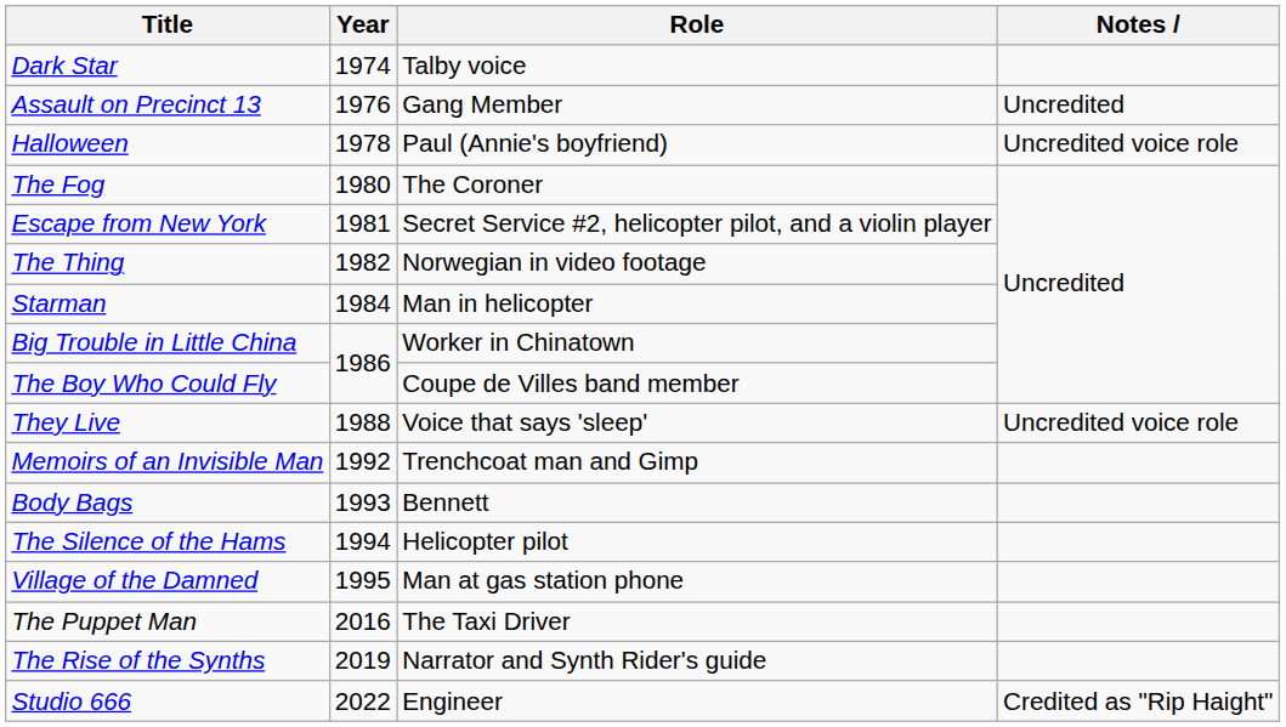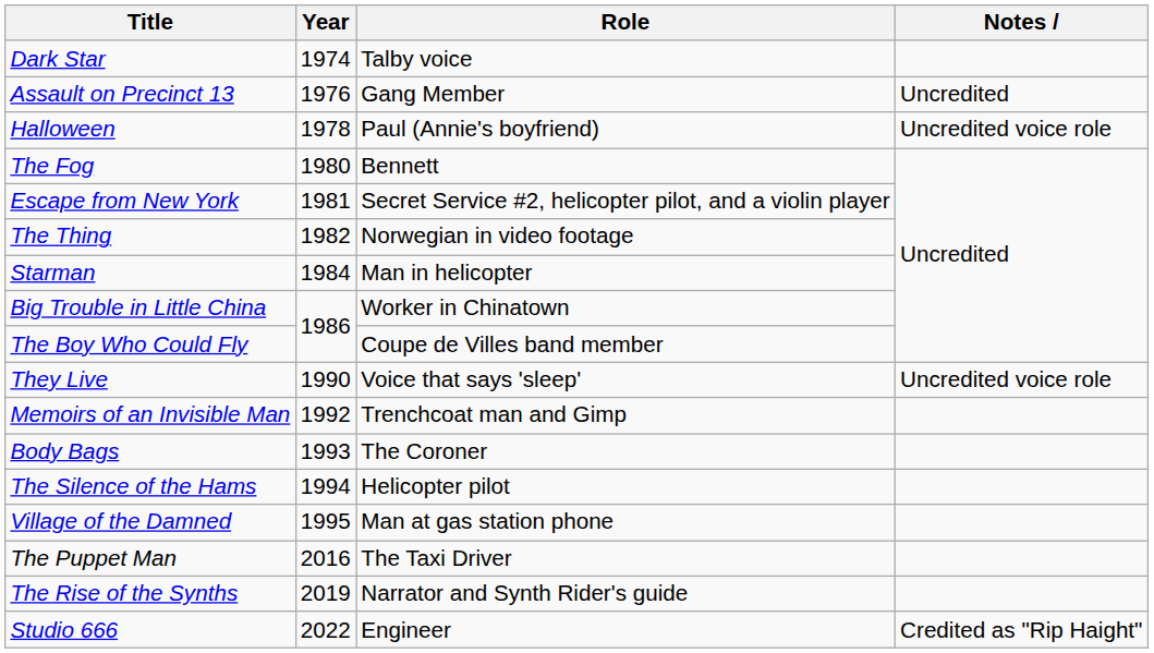 <table class="wikitable">
 <tr>
 <th>Title</th>
 <th>Year</th>
 <th>Role</th>
 <th>Notes / </th>
 </tr>
 <tr>
 <td><em><a href='#'>Dark Star</a></em></td>
 <td>1974</td>
 <td>Talby voice</td>
 <td></td>
 </tr>
 <tr>
 <td><em><a href='#'>Assault on Precinct 13</a></em></td>
 <td>1976</td>
 <td>Gang Member</td>
 <td>Uncredited</td>
 </tr>
 <tr>
 <td><em><a href='#'>Halloween</a></em></td>
 <td>1978</td>
 <td>Paul (Annie's boyfriend)</td>
 <td>Uncredited voice role</td>
 </tr>
 <tr>
 <td><em><a href='#'>The Fog</a></em></td>
 <td>1980</td>
-<td>The Coroner</td>
+<td>Bennett</td>
 <td rowspan=6>Uncredited</td>
 </tr>
 <tr>
 <td><em><a href='#'>Escape from New York</a></em></td>
 <td>1981</td>
 <td>Secret Service #2, helicopter pilot, and a violin player</td>
 </tr>
 <tr>
 <td><em><a href='#'>The Thing</a></em></td>
 <td>1982</td>
 <td>Norwegian in video footage</td>
 </tr>
 <tr>
 <td><em><a href='#'>Starman</a></em></td>
 <td>1984</td>
 <td>Man in helicopter</td>
 </tr>
 <tr>
 <td><em><a href='#'>Big Trouble in Little China</a></em></td>
 <td rowspan=2>1986</td>
 <td>Worker in Chinatown</td>
 </tr>
 <tr>
 <td><em><a href='#'>The Boy Who Could Fly</a></em></td>
 <td>Coupe de Villes band member</td>
 </tr>
 <tr>
 <td><em><a href='#'>They Live</a></em></td>
-<td>1988</td>
+<td>1990</td>
 <td>Voice that says 'sleep'</td>
 <td>Uncredited voice role</td>
 </tr>
 <tr>
 <td><em><a href='#'>Memoirs of an Invisible Man</a></em></td>
 <td>1992</td>
 <td>Trenchcoat man and Gimp</td>
 <td></td>
 </tr>
 <tr>
 <td><em><a href='#'>Body Bags</a></em></td>
 <td>1993</td>
-<td>Bennett</td>
+<td>The Coroner</td>
 <td></td>
 </tr>
 <tr>
 <td><em><a href='#'>The Silence of the Hams</a></em></td>
 <td>1994</td>
 <td>Helicopter pilot</td>
 <td></td>
 </tr>
 <tr>
 <td><em><a href='#'>Village of the Damned</a></em></td>
 <td>1995</td>
 <td>Man at gas station phone</td>
 <td></td>
 </tr>
 <tr>
 <td><em>The Puppet Man</em></td>
 <td>2016</td>
 <td>The Taxi Driver</td>
 <td style="text-align:center;"></td>
 </tr>
 <tr>
 <td><em><a href='#'>The Rise of the Synths</a></em></td>
 <td>2019</td>
 <td>Narrator and Synth Rider's guide</td>
 <td></td>
 </tr>
 <tr>
 <td><em><a href='#'>Studio 666</a></em></td>
 <td>2022</td>
 <td>Engineer</td>
 <td>Credited as "Rip Haight"</td>
 </tr>
 </table>
